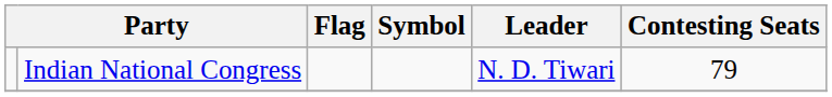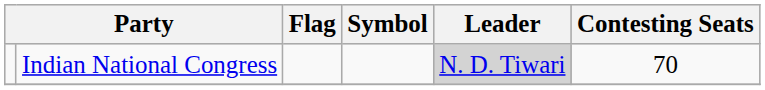 <table class="wikitable" style="text-align:center">
 <tr>
 <th colspan="2">Party</th>
 <th>Flag</th>
 <th>Symbol</th>
 <th>Leader</th>
 <th>Contesting Seats</th>
 </tr>
 <tr>
 <td></td>
 <td><a href='#'>Indian National Congress</a></td>
 <td></td>
 <td></td>
-<td><a href='#'>N. D. Tiwari</a></td>
-<td>79</td>
+<td style="background: lightgrey;"><a href='#'>N. D. Tiwari</a></td>
+<td>70</td>
 </tr>
 <tr>
 </tr>
 </table>
